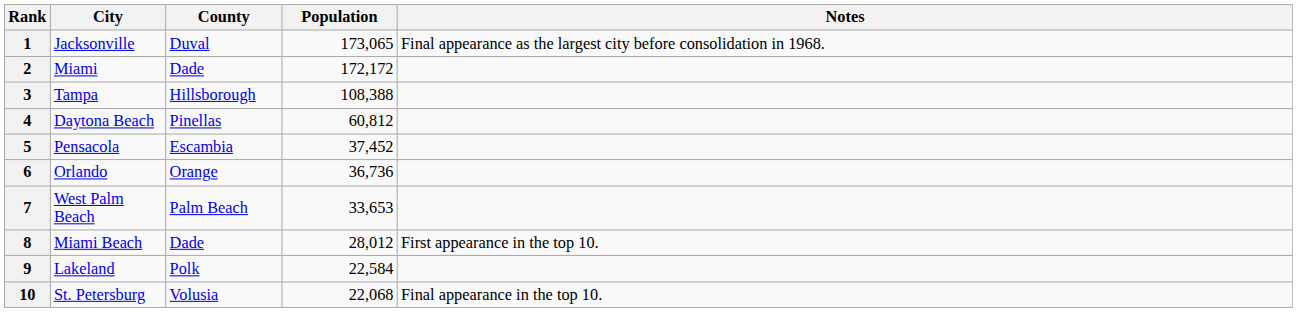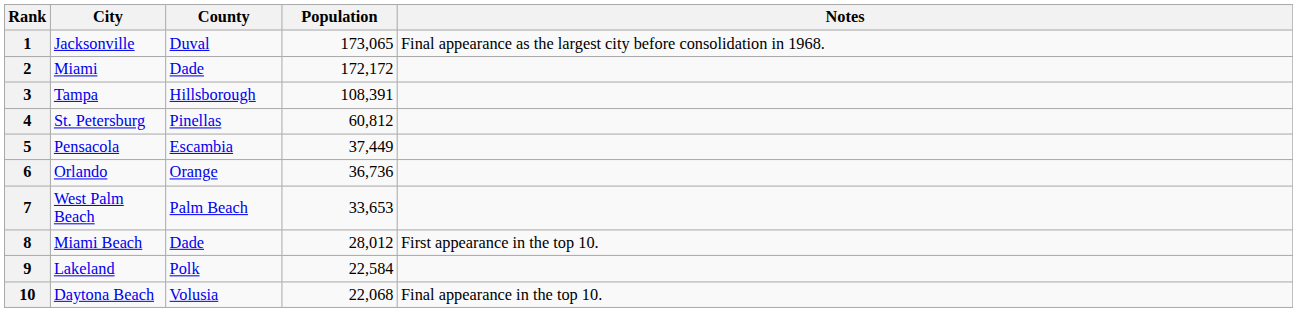 <table class="wikitable plainrowheaders" style="width:100%">
 <tr>
 <th scope="col" style="width:3%;">Rank</th>
 <th scope="col" style="width:9%;">City</th>
 <th scope="col" style="width:9%;">County</th>
 <th scope="col" style="width:9%;">Population</th>
 <th scope="col" style="width:70%;">Notes</th>
 </tr>
 <tr>
 <th scope="row">1</th>
 <td><a href='#'>Jacksonville</a></td>
 <td><a href='#'>Duval</a></td>
 <td align="right">173,065</td>
 <td>Final appearance as the largest city before consolidation in 1968.</td>
 </tr>
 <tr>
 <th scope="row">2</th>
 <td><a href='#'>Miami</a></td>
 <td><a href='#'>Dade</a></td>
 <td align="right">172,172</td>
 <td></td>
 </tr>
 <tr>
 <th scope="row">3</th>
 <td><a href='#'>Tampa</a></td>
 <td><a href='#'>Hillsborough</a></td>
-<td align="right">108,388</td>
+<td align="right">108,391</td>
 <td></td>
 </tr>
 <tr>
 <th scope="row">4</th>
-<td><a href='#'>Daytona Beach</a></td>
+<td><a href='#'>St. Petersburg</a></td>
 <td><a href='#'>Pinellas</a></td>
 <td align="right">60,812</td>
 <td></td>
 </tr>
 <tr>
 <th scope="row">5</th>
 <td><a href='#'>Pensacola</a></td>
 <td><a href='#'>Escambia</a></td>
-<td align="right">37,452</td>
+<td align="right">37,449</td>
 <td></td>
 </tr>
 <tr>
 <th scope="row">6</th>
 <td><a href='#'>Orlando</a></td>
 <td><a href='#'>Orange</a></td>
 <td align="right">36,736</td>
 <td></td>
 </tr>
 <tr>
 <th scope="row">7</th>
 <td><a href='#'>West Palm Beach</a></td>
 <td><a href='#'>Palm Beach</a></td>
 <td align="right">33,653</td>
 <td></td>
 </tr>
 <tr>
 <th scope="row">8</th>
 <td><a href='#'>Miami Beach</a></td>
 <td><a href='#'>Dade</a></td>
 <td align="right">28,012</td>
 <td>First appearance in the top 10.</td>
 </tr>
 <tr>
 <th scope="row">9</th>
 <td><a href='#'>Lakeland</a></td>
 <td><a href='#'>Polk</a></td>
 <td align="right">22,584</td>
 <td></td>
 </tr>
 <tr>
 <th scope="row">10</th>
-<td><a href='#'>St. Petersburg</a></td>
+<td><a href='#'>Daytona Beach</a></td>
 <td><a href='#'>Volusia</a></td>
 <td align="right">22,068</td>
 <td>Final appearance in the top 10.</td>
 </tr>
 </table>
